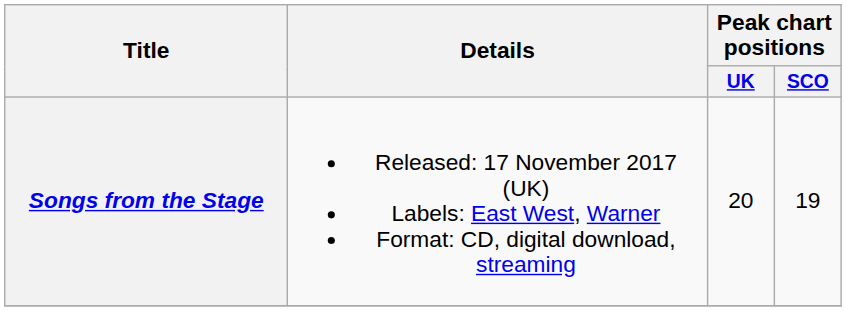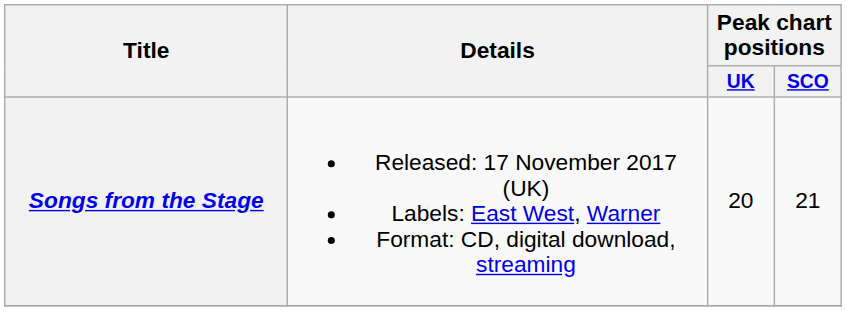 <table class="wikitable plainrowheaders" style="text-align:center;">
 <tr>
 <th scope="col" rowspan="2" style="width:12em;">Title</th>
 <th scope="col" rowspan="2" style="width:18em;">Details</th>
 <th scope="col" colspan="2">Peak chart positions</th>
 </tr>
 <tr>
 <th scope="col" style="width:3em;font-size:85%;"><a href='#'>UK</a><br></th>
 <th scope="col" style="width:3em;font-size:85%;"><a href='#'>SCO</a><br></th>
 </tr>
 <tr>
 <th scope="row"><em><a href='#'>Songs from the Stage</a></em></th>
 <td><br><ul><li>Released: 17 November 2017 <span>(UK)</span></li><li>Labels: <a href='#'>East West</a>, <a href='#'>Warner</a></li><li>Format: CD, digital download, <a href='#'>streaming</a></li></ul></td>
 <td>20</td>
-<td>19</td>
+<td>21</td>
 </tr>
 <tr>
 </tr>
 </table>
